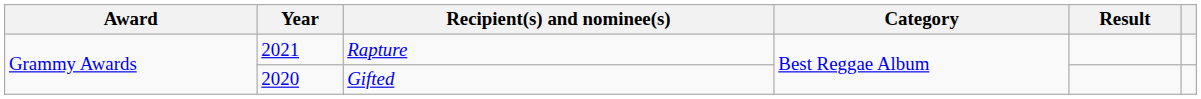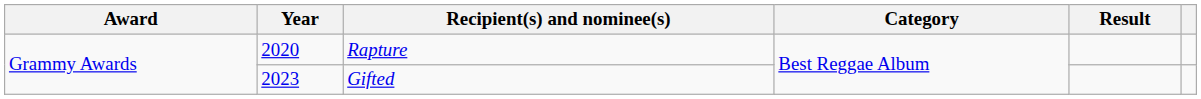 <table class="wikitable sortable plainrowheaders" style="width: 80%;">
 <tr>
 <th scope="col">Award</th>
 <th scope="col">Year</th>
 <th scope="col">Recipient(s) and nominee(s)</th>
 <th scope="col">Category</th>
 <th scope="col">Result</th>
 <th class="unsortable" scope="col"></th>
 </tr>
 <tr>
 <td rowspan=2><a href='#'>Grammy Awards</a></td>
-<td><a href='#'>2021</a></td>
+<td><a href='#'>2020</a></td>
 <td><em><a href='#'>Rapture</a></em></td>
 <td rowspan=2><a href='#'>Best Reggae Album</a></td>
 <td></td>
 <td></td>
 </tr>
 <tr>
-<td><a href='#'>2020</a></td>
+<td><a href='#'>2023</a></td>
 <td><em><a href='#'>Gifted</a></em></td>
 <td></td>
 <td></td>
 </tr>
 </table>
